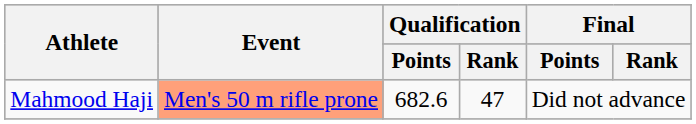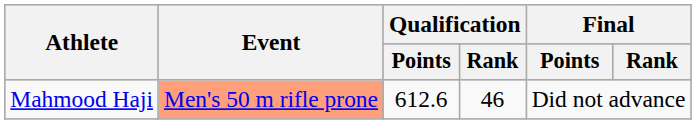 <table class="wikitable" style="font-size:90%">
 <tr>
 <th rowspan="2">Athlete</th>
 <th rowspan="2">Event</th>
 <th colspan=2>Qualification</th>
 <th colspan=2>Final</th>
 </tr>
 <tr style="font-size:95%">
 <th>Points</th>
 <th>Rank</th>
 <th>Points</th>
 <th>Rank</th>
 </tr>
 <tr align=center>
 <td align=left><a href='#'>Mahmood Haji</a></td>
 <td align=left style="background: lightsalmon;"><a href='#'>Men's 50 m rifle prone</a></td>
-<td>682.6</td>
-<td>47</td>
+<td>612.6</td>
+<td>46</td>
 <td colspan=2>Did not advance</td>
 </tr>
 </table>
